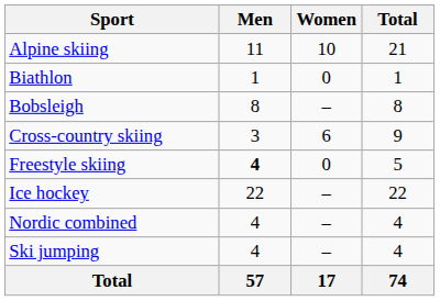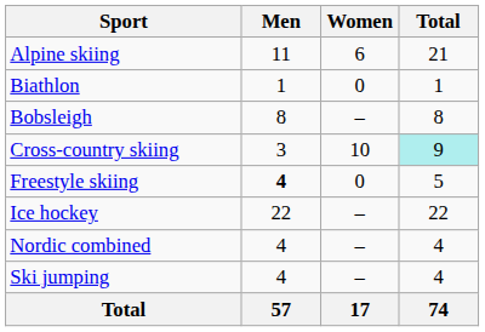 <table class="wikitable sortable" style="text-align:center;">
 <tr>
 <th width=180>Sport</th>
 <th width=55>Men</th>
 <th width=55>Women</th>
 <th width=55>Total</th>
 </tr>
 <tr>
 <td align=left><a href='#'>Alpine skiing</a></td>
 <td>11</td>
-<td>10</td>
+<td>6</td>
 <td>21</td>
 </tr>
 <tr>
 <td align=left><a href='#'>Biathlon</a></td>
 <td>1</td>
 <td>0</td>
 <td>1</td>
 </tr>
 <tr>
 <td align=left><a href='#'>Bobsleigh</a></td>
 <td>8</td>
 <td>–</td>
 <td>8</td>
 </tr>
 <tr>
 <td align=left><a href='#'>Cross-country skiing</a></td>
 <td>3</td>
-<td>6</td>
-<td>9</td>
+<td>10</td>
+<td style="background: paleturquoise;">9</td>
 </tr>
 <tr>
 <td align=left><a href='#'>Freestyle skiing</a></td>
 <td><strong>4</strong></td>
 <td>0</td>
 <td>5</td>
 </tr>
 <tr>
 <td align=left><a href='#'>Ice hockey</a></td>
 <td>22</td>
 <td>–</td>
 <td>22</td>
 </tr>
 <tr>
 <td align=left><a href='#'>Nordic combined</a></td>
 <td>4</td>
 <td>–</td>
 <td>4</td>
 </tr>
 <tr>
 <td align=left><a href='#'>Ski jumping</a></td>
 <td>4</td>
 <td>–</td>
 <td>4</td>
 </tr>
 <tr>
 <th>Total</th>
 <th>57</th>
 <th>17</th>
 <th>74</th>
 </tr>
 </table>
